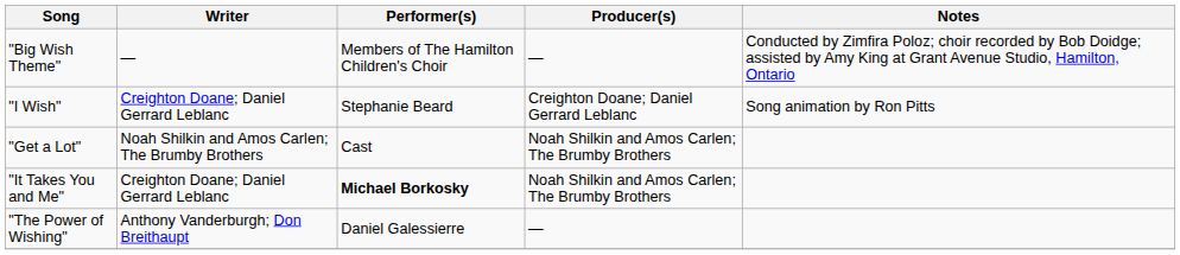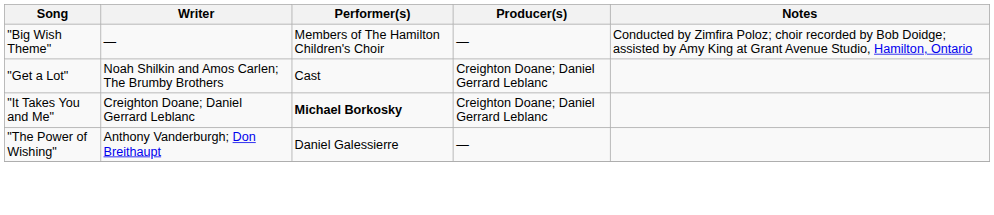 <table class="wikitable" border="1">
 <tr>
 <th align="left">Song</th>
 <th align="left">Writer</th>
 <th align="left">Performer(s)</th>
 <th align="left">Producer(s)</th>
 <th align="left">Notes</th>
 </tr>
 <tr>
 <td>"Big Wish Theme"</td>
 <td>—</td>
 <td>Members of The Hamilton Children's Choir</td>
 <td>—</td>
 <td>Conducted by Zimfira Poloz; choir recorded by Bob Doidge; assisted by Amy King at Grant Avenue Studio, <a href='#'>Hamilton, Ontario</a></td>
 </tr>
 <tr>
-<td>"I Wish"</td>
-<td><a href='#'>Creighton Doane</a>; Daniel Gerrard Leblanc</td>
-<td>Stephanie Beard</td>
-<td>Creighton Doane; Daniel Gerrard Leblanc</td>
-<td>Song animation by Ron Pitts</td>
-</tr>
-<tr>
 <td>"Get a Lot"</td>
 <td>Noah Shilkin and Amos Carlen; The Brumby Brothers</td>
 <td>Cast</td>
-<td>Noah Shilkin and Amos Carlen; The Brumby Brothers</td>
+<td>Creighton Doane; Daniel Gerrard Leblanc</td>
 <td></td>
 </tr>
 <tr>
 <td>"It Takes You and Me"</td>
 <td>Creighton Doane; Daniel Gerrard Leblanc</td>
 <td><strong>Michael Borkosky</strong></td>
-<td>Noah Shilkin and Amos Carlen; The Brumby Brothers</td>
+<td>Creighton Doane; Daniel Gerrard Leblanc</td>
 <td></td>
 </tr>
 <tr>
 <td>"The Power of Wishing"</td>
 <td>Anthony Vanderburgh; <a href='#'>Don Breithaupt</a></td>
 <td>Daniel Galessierre</td>
 <td>—</td>
 <td></td>
 </tr>
 <tr>
 </tr>
 </table>
